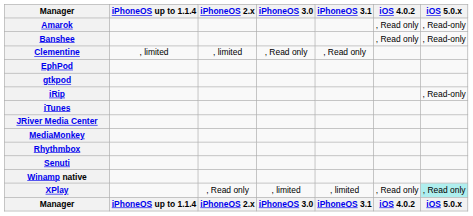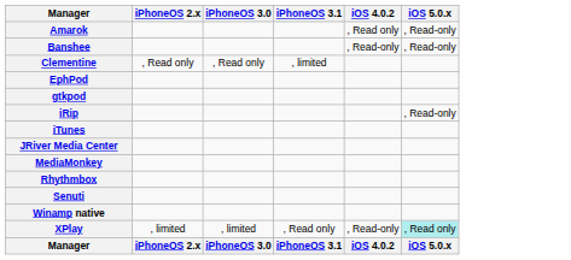 <table class="wikitable sortable" style="font-size: small; width: auto; text-align: center;">
 <tr>
 <th style="width:12em">Manager</th>
-<th><a href='#'>iPhoneOS</a> up to 1.1.4</th>
 <th><a href='#'>iPhoneOS</a> 2.x</th>
 <th><a href='#'>iPhoneOS</a> 3.0</th>
 <th><a href='#'>iPhoneOS</a> 3.1</th>
 <th><a href='#'>iOS</a> 4.0.2</th>
 <th><a href='#'>iOS</a> 5.0.x</th>
 </tr>
 <tr>
 <th><a href='#'>Amarok</a></th>
 <td></td>
 <td></td>
 <td></td>
-<td></td>
 <td>, Read only</td>
 <td>, Read-only</td>
 </tr>
 <tr>
 <th><a href='#'>Banshee</a></th>
 <td></td>
 <td></td>
 <td></td>
-<td></td>
-<td>, Read only</td>
+<td>, Read-only</td>
 <td>, Read-only</td>
 </tr>
 <tr>
 <th><a href='#'>Clementine</a></th>
-<td>, limited</td>
-<td>, limited</td>
 <td>, Read only</td>
 <td>, Read only</td>
+<td>, limited</td>
 <td></td>
 <td></td>
 </tr>
 <tr>
 <th><a href='#'>EphPod</a></th>
-<td></td>
 <td></td>
 <td></td>
 <td></td>
 <td></td>
 <td></td>
 </tr>
 <tr>
 <th><a href='#'>gtkpod</a></th>
 <td></td>
 <td></td>
 <td></td>
 <td></td>
 <td></td>
-<td></td>
 </tr>
 <tr>
 <th><a href='#'>iRip</a></th>
-<td></td>
 <td></td>
 <td></td>
 <td></td>
 <td></td>
 <td>, Read-only</td>
 </tr>
 <tr>
 <th><a href='#'>iTunes</a></th>
 <td></td>
 <td></td>
 <td></td>
 <td></td>
 <td></td>
-<td></td>
 </tr>
 <tr>
 <th><a href='#'>JRiver Media Center</a></th>
-<td></td>
 <td></td>
 <td></td>
 <td></td>
 <td></td>
 <td></td>
 </tr>
 <tr>
 <th><a href='#'>MediaMonkey</a></th>
 <td></td>
 <td></td>
 <td></td>
 <td></td>
 <td></td>
-<td></td>
 </tr>
 <tr>
 <th><a href='#'>Rhythmbox</a></th>
-<td></td>
 <td></td>
 <td></td>
 <td></td>
 <td></td>
 <td></td>
 </tr>
 <tr>
 <th><a href='#'>Senuti</a></th>
 <td></td>
 <td></td>
 <td></td>
 <td></td>
 <td></td>
-<td></td>
 </tr>
 <tr>
 <th><a href='#'>Winamp</a> native</th>
 <td></td>
 <td></td>
 <td></td>
 <td></td>
 <td></td>
-<td></td>
 </tr>
 <tr>
 <th><a href='#'>XPlay</a></th>
-<td></td>
-<td>, Read only</td>
 <td>, limited</td>
 <td>, limited</td>
 <td>, Read only</td>
+<td>, Read-only</td>
 <td style="background: paleturquoise;">, Read only</td>
 </tr>
 <tr class="sortbottom">
 <th>Manager</th>
-<th><a href='#'>iPhoneOS</a> up to 1.1.4</th>
 <th><a href='#'>iPhoneOS</a> 2.x</th>
 <th><a href='#'>iPhoneOS</a> 3.0</th>
 <th><a href='#'>iPhoneOS</a> 3.1</th>
 <th><a href='#'>iOS</a> 4.0.2</th>
 <th><a href='#'>iOS</a> 5.0.x</th>
 </tr>
 </table>
